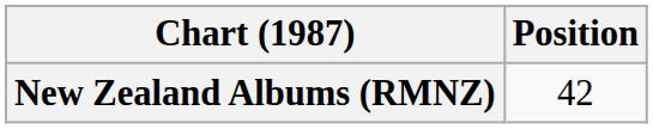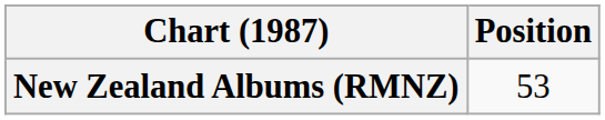 <table class="wikitable plainrowheaders" style="text-align:center">
 <tr>
 <th scope="col">Chart (1987)</th>
 <th scope="col">Position</th>
 </tr>
 <tr>
 <th scope="row">New Zealand Albums (RMNZ)</th>
-<td>42</td>
+<td>53</td>
 </tr>
 </table>
